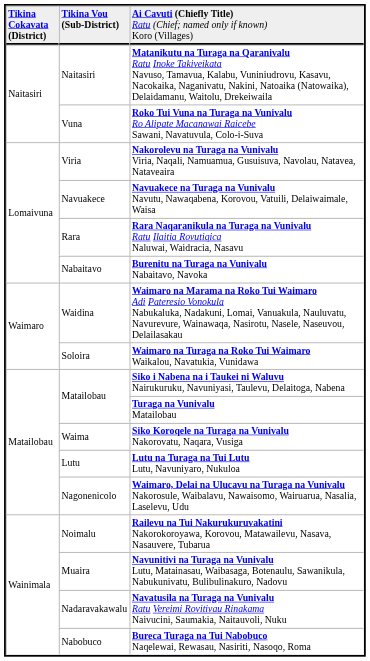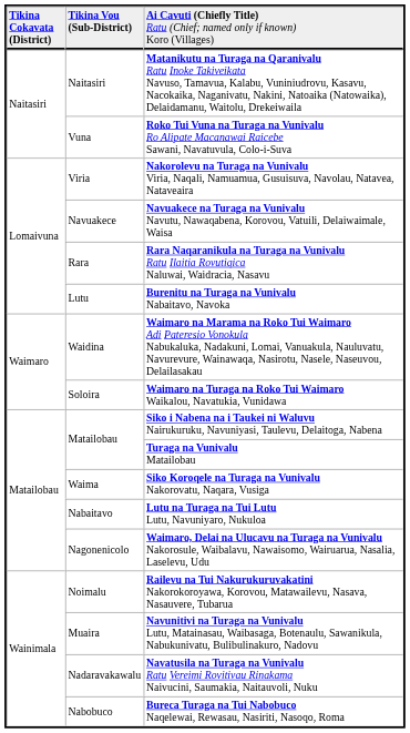 <table table width="95%" border="1" align="center" cellpadding=3 cellspacing=0 style="margin:5px; border:3px solid;">
 <tr>
 <td valign="top" td width="15%" style="border-bottom:3px solid; background:#efefef;"><strong><a href='#'>Tikina Cokavata</a><br>(District)</strong></td>
 <td valign="top" td width="15%" style="border-bottom:3px solid; background:#efefef;"><strong><a href='#'>Tikina Vou</a><br>(Sub-District)</strong></td>
 <td valign="top" td width="70%" style="border-bottom:3px solid; background:#efefef;"><strong><a href='#'>Ai Cavuti</a> (Chiefly Title)</strong><br><em><a href='#'>Ratu</a> (Chief; named only if known)</em><br>Koro (Villages)</td>
 </tr>
 <tr>
 <td rowspan=2>Naitasiri</td>
 <td>Naitasiri</td>
 <td><strong><a href='#'>Matanikutu na Turaga na Qaranivalu</a></strong><br><em><a href='#'>Ratu</a> <a href='#'>Inoke Takiveikata</a></em><br>Navuso, Tamavua, Kalabu, Vuniniudrovu, Kasavu, Nacokaika, Naganivatu, Nakini, Natoaika (Natowaika), Delaidamanu, Waitolu, Drekeiwaila</td>
 </tr>
 <tr>
 <td>Vuna</td>
 <td><strong><a href='#'>Roko Tui Vuna na Turaga na Vunivalu</a></strong><br><em><a href='#'>Ro Alipate Macanawai Raicebe</a></em><br>Sawani, Navatuvula, Colo-i-Suva</td>
 </tr>
 <tr>
 <td rowspan=4>Lomaivuna</td>
 <td>Viria</td>
 <td><strong><a href='#'>Nakorolevu na Turaga na Vunivalu</a></strong><br>Viria, Naqali, Namuamua, Gusuisuva, Navolau, Natavea, Nataveaira</td>
 </tr>
 <tr>
 <td>Navuakece</td>
 <td><strong><a href='#'>Navuakece na Turaga na Vunivalu</a></strong><br>Navutu, Nawaqabena, Korovou, Vatuili, Delaiwaimale, Waisa</td>
 </tr>
 <tr>
 <td>Rara</td>
 <td><strong><a href='#'>Rara Naqaranikula na Turaga na Vunivalu</a></strong><br><em><a href='#'>Ratu</a> <a href='#'>Ilaitia Rovutiqica</a></em><br>Naluwai, Waidracia, Nasavu</td>
 </tr>
 <tr>
-<td>Nabaitavo</td>
+<td>Lutu</td>
 <td><strong><a href='#'>Burenitu na Turaga na Vunivalu</a></strong><br>Nabaitavo, Navoka</td>
 </tr>
 <tr>
 <td rowspan=2>Waimaro</td>
 <td>Waidina</td>
 <td><strong><a href='#'>Waimaro na Marama na Roko Tui Waimaro</a></strong><br><em><a href='#'>Adi</a> <a href='#'>Pateresio Vonokula</a></em><br>Nabukaluka, Nadakuni, Lomai, Vanuakula, Nauluvatu, Navurevure, Wainawaqa, Nasirotu, Nasele, Naseuvou, Delailasakau</td>
 </tr>
 <tr>
 <td>Soloira</td>
 <td><strong><a href='#'>Waimaro na Turaga na Roko Tui Waimaro</a></strong><br>Waikalou, Navatukia, Vunidawa</td>
 </tr>
 <tr>
 <td rowspan=5>Matailobau</td>
 <td rowspan=2>Matailobau</td>
 <td><strong><a href='#'>Siko i Nabena na i Taukei ni Waluvu</a></strong><br>Nairukuruku, Navuniyasi, Taulevu, Delaitoga, Nabena</td>
 </tr>
 <tr>
 <td><strong><a href='#'>Turaga na Vunivalu</a></strong><br>Matailobau</td>
 </tr>
 <tr>
 <td>Waima</td>
 <td><strong><a href='#'>Siko Koroqele na Turaga na Vunivalu</a></strong><br>Nakorovatu, Naqara, Vusiga</td>
 </tr>
 <tr>
-<td>Lutu</td>
+<td>Nabaitavo</td>
 <td><strong><a href='#'>Lutu na Turaga na Tui Lutu</a></strong><br>Lutu, Navuniyaro, Nukuloa</td>
 </tr>
 <tr>
 <td>Nagonenicolo</td>
 <td><strong><a href='#'>Waimaro, Delai na Ulucavu na Turaga na Vunivalu</a></strong><br>Nakorosule, Waibalavu, Nawaisomo, Wairuarua, Nasalia, Laselevu, Udu</td>
 </tr>
 <tr>
 <td rowspan=4>Wainimala</td>
 <td>Noimalu</td>
 <td><strong><a href='#'>Railevu na Tui Nakurukuruvakatini</a></strong><br>Nakorokoroyawa, Korovou, Matawailevu, Nasava, Nasauvere, Tubarua</td>
 </tr>
 <tr>
 <td>Muaira</td>
 <td><strong><a href='#'>Navunitivi na Turaga na Vunivalu</a></strong><br>Lutu, Matainasau, Waibasaga, Botenaulu, Sawanikula, Nabukunivatu, Bulibulinakuro, Nadovu</td>
 </tr>
 <tr>
 <td>Nadaravakawalu</td>
 <td><strong><a href='#'>Navatusila na Turaga na Vunivalu</a></strong><br><em><a href='#'>Ratu</a> <a href='#'>Vereimi Rovitivau Rinakama</a></em><br>Naivucini, Saumakia, Naitauvoli, Nuku</td>
 </tr>
 <tr>
 <td>Nabobuco</td>
 <td><strong><a href='#'>Bureca Turaga na Tui Nabobuco</a></strong><br>Naqelewai, Rewasau, Nasiriti, Nasoqo, Roma</td>
 </tr>
 </table>
